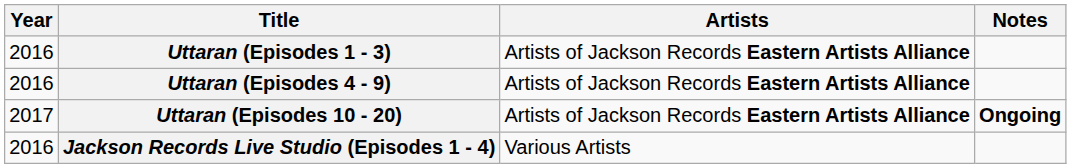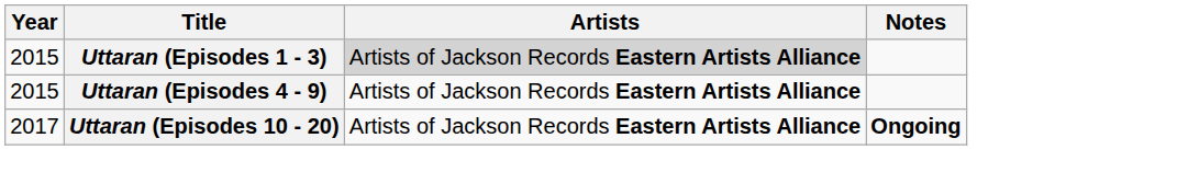 <table class="wikitable sortable plainrowheaders">
 <tr>
 <th scope="col">Year</th>
 <th scope="col">Title</th>
 <th scope="col">Artists</th>
 <th scope="col" class="unsortable">Notes</th>
 </tr>
 <tr>
-<td style="text-align:center;">2016</td>
+<td style="text-align:center;">2015</td>
 <th scope="row"><em>Uttaran </em>(Episodes 1 - 3)<em> </em> </th>
-<td>Artists of Jackson Records <strong>Eastern Artists Alliance</strong></td>
+<td style="background: lightgrey;">Artists of Jackson Records <strong>Eastern Artists Alliance</strong></td>
 <td></td>
 </tr>
 <tr>
-<td style="text-align:center;">2016</td>
+<td style="text-align:center;">2015</td>
 <th scope="row"><em>Uttaran </em>(Episodes 4 - 9)<em> </em></th>
 <td>Artists of Jackson Records <strong>Eastern Artists Alliance</strong></td>
 <td></td>
 </tr>
 <tr>
 <td style="text-align:center;">2017</td>
 <th scope="row"><em>Uttaran </em>(Episodes 10 - 20)<em> </em></th>
 <td>Artists of Jackson Records <strong>Eastern Artists Alliance</strong></td>
 <td><strong>Ongoing</strong></td>
 </tr>
-<tr>
-<td style="text-align:center;">2016</td>
-<th scope="row"><em>Jackson Records Live Studio </em>(Episodes 1 - 4)<em> </em></th>
-<td>Various Artists</td>
-<td></td>
-</tr>
 </table>
